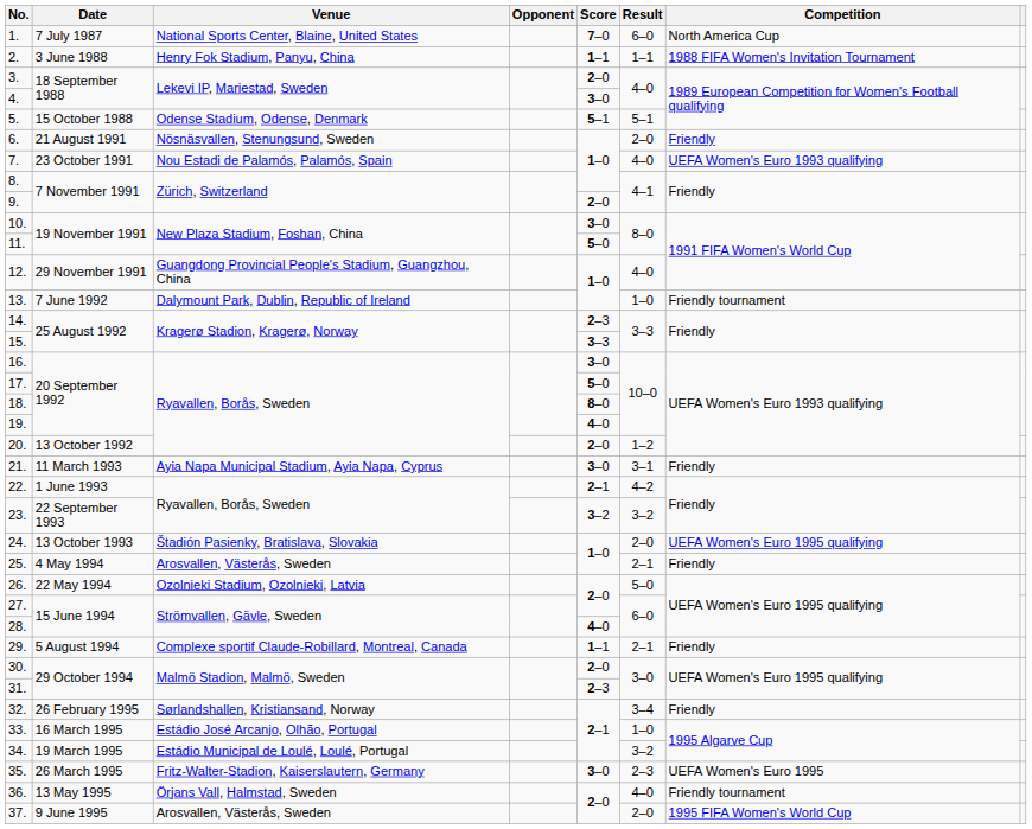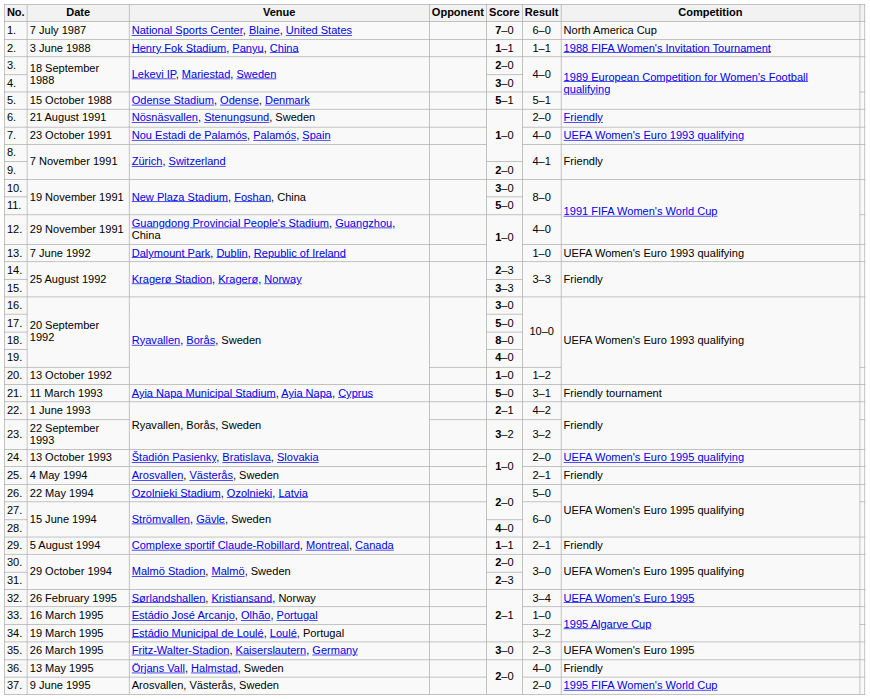 <table class="wikitable">
 <tr>
 <th>No.</th>
 <th>Date</th>
 <th>Venue</th>
 <th>Opponent</th>
 <th>Score</th>
 <th>Result</th>
 <th>Competition</th>
 <th></th>
 </tr>
 <tr>
 <td>1.</td>
 <td>7 July 1987</td>
 <td><a href='#'>National Sports Center</a>, <a href='#'>Blaine</a>, <a href='#'>United States</a></td>
 <td></td>
 <td align=center><strong>7</strong>–0</td>
 <td align=center>6–0</td>
 <td>North America Cup</td>
 <td></td>
 </tr>
 <tr>
 <td>2.</td>
 <td>3 June 1988</td>
 <td><a href='#'>Henry Fok Stadium</a>, <a href='#'>Panyu</a>, <a href='#'>China</a></td>
 <td></td>
 <td align=center><strong>1</strong>–1</td>
 <td align=center>1–1</td>
 <td><a href='#'>1988 FIFA Women's Invitation Tournament</a></td>
 <td></td>
 </tr>
 <tr>
 <td>3.</td>
 <td rowspan=2>18 September 1988</td>
 <td rowspan=2><a href='#'>Lekevi IP</a>, <a href='#'>Mariestad</a>, <a href='#'>Sweden</a></td>
 <td rowspan=2></td>
 <td align=center><strong>2</strong>–0</td>
 <td rowspan=2 align=center>4–0</td>
 <td rowspan=3><a href='#'>1989 European Competition for Women's Football qualifying</a></td>
 <td rowspan=2></td>
 </tr>
 <tr>
 <td>4.</td>
 <td align=center><strong>3</strong>–0</td>
 </tr>
 <tr>
 <td>5.</td>
 <td>15 October 1988</td>
 <td><a href='#'>Odense Stadium</a>, <a href='#'>Odense</a>, <a href='#'>Denmark</a></td>
 <td></td>
 <td align=center><strong>5</strong>–1</td>
 <td align=center>5–1</td>
 <td></td>
 </tr>
 <tr>
 <td>6.</td>
 <td>21 August 1991</td>
 <td><a href='#'>Nösnäsvallen</a>, <a href='#'>Stenungsund</a>, Sweden</td>
 <td></td>
 <td rowspan=3 align=center><strong>1</strong>–0</td>
 <td align=center>2–0</td>
 <td><a href='#'>Friendly</a></td>
 <td></td>
 </tr>
 <tr>
 <td>7.</td>
 <td>23 October 1991</td>
 <td><a href='#'>Nou Estadi de Palamós</a>, <a href='#'>Palamós</a>, <a href='#'>Spain</a></td>
 <td></td>
 <td align=center>4–0</td>
 <td><a href='#'>UEFA Women's Euro 1993 qualifying</a></td>
 <td></td>
 </tr>
 <tr>
 <td>8.</td>
 <td rowspan=2>7 November 1991</td>
 <td rowspan=2><a href='#'>Zürich</a>, <a href='#'>Switzerland</a></td>
 <td rowspan=2></td>
 <td rowspan=2 align=center>4–1</td>
 <td rowspan=2>Friendly</td>
 <td rowspan=2></td>
 </tr>
 <tr>
 <td>9.</td>
 <td align=center><strong>2</strong>–0</td>
 </tr>
 <tr>
 <td>10.</td>
 <td rowspan=2>19 November 1991</td>
 <td rowspan=2><a href='#'>New Plaza Stadium</a>, <a href='#'>Foshan</a>, China</td>
 <td rowspan=2></td>
 <td align=center><strong>3</strong>–0</td>
 <td rowspan=2 align=center>8–0</td>
 <td rowspan=3><a href='#'>1991 FIFA Women's World Cup</a></td>
 <td rowspan=2></td>
 </tr>
 <tr>
 <td>11.</td>
 <td align=center><strong>5</strong>–0</td>
 </tr>
 <tr>
 <td>12.</td>
 <td>29 November 1991</td>
 <td><a href='#'>Guangdong Provincial People's Stadium</a>, <a href='#'>Guangzhou</a>, China</td>
 <td></td>
 <td rowspan=2 align=center><strong>1</strong>–0</td>
 <td align=center>4–0</td>
 <td></td>
 </tr>
 <tr>
 <td>13.</td>
 <td>7 June 1992</td>
 <td><a href='#'>Dalymount Park</a>, <a href='#'>Dublin</a>, <a href='#'>Republic of Ireland</a></td>
 <td></td>
 <td align=center>1–0</td>
-<td>Friendly tournament</td>
+<td>UEFA Women's Euro 1993 qualifying</td>
 <td></td>
 </tr>
 <tr>
 <td>14.</td>
 <td rowspan=2>25 August 1992</td>
 <td rowspan=2><a href='#'>Kragerø Stadion</a>, <a href='#'>Kragerø</a>, <a href='#'>Norway</a></td>
 <td rowspan=2></td>
 <td align=center><strong>2</strong>–3</td>
 <td rowspan=2 align=center>3–3</td>
 <td rowspan=2>Friendly</td>
 <td rowspan=2></td>
 </tr>
 <tr>
 <td>15.</td>
 <td align=center><strong>3</strong>–3</td>
 </tr>
 <tr>
 <td>16.</td>
 <td rowspan=4>20 September 1992</td>
 <td rowspan=5><a href='#'>Ryavallen</a>, <a href='#'>Borås</a>, Sweden</td>
 <td rowspan=4></td>
 <td align=center><strong>3</strong>–0</td>
 <td rowspan=4 align=center>10–0</td>
 <td rowspan=5>UEFA Women's Euro 1993 qualifying</td>
 <td rowspan=4></td>
 </tr>
 <tr>
 <td>17.</td>
 <td align=center><strong>5</strong>–0</td>
 </tr>
 <tr>
 <td>18.</td>
 <td align=center><strong>8</strong>–0</td>
 </tr>
 <tr>
 <td>19.</td>
 <td align=center><strong>4</strong>–0</td>
 </tr>
 <tr>
 <td>20.</td>
 <td>13 October 1992</td>
 <td></td>
-<td align=center><strong>2</strong>–0</td>
+<td align=center><strong>1</strong>–0</td>
 <td align=center>1–2</td>
 <td></td>
 </tr>
 <tr>
 <td>21.</td>
 <td>11 March 1993</td>
 <td><a href='#'>Ayia Napa Municipal Stadium</a>, <a href='#'>Ayia Napa</a>, <a href='#'>Cyprus</a></td>
 <td></td>
-<td align=center><strong>3</strong>–0</td>
+<td align=center><strong>5</strong>–0</td>
 <td align=center>3–1</td>
-<td>Friendly</td>
+<td>Friendly tournament</td>
 <td></td>
 </tr>
 <tr>
 <td>22.</td>
 <td>1 June 1993</td>
 <td rowspan=2>Ryavallen, Borås, Sweden</td>
 <td></td>
 <td align=center><strong>2</strong>–1</td>
 <td align=center>4–2</td>
 <td rowspan=2>Friendly</td>
 <td></td>
 </tr>
 <tr>
 <td>23.</td>
 <td>22 September 1993</td>
 <td></td>
 <td align=center><strong>3</strong>–2</td>
 <td align=center>3–2</td>
 <td></td>
 </tr>
 <tr>
 <td>24.</td>
 <td>13 October 1993</td>
 <td><a href='#'>Štadión Pasienky</a>, <a href='#'>Bratislava</a>, <a href='#'>Slovakia</a></td>
 <td></td>
 <td rowspan=2 align=center><strong>1</strong>–0</td>
 <td align=center>2–0</td>
 <td><a href='#'>UEFA Women's Euro 1995 qualifying</a></td>
 <td></td>
 </tr>
 <tr>
 <td>25.</td>
 <td>4 May 1994</td>
 <td><a href='#'>Arosvallen</a>, <a href='#'>Västerås</a>, Sweden</td>
 <td></td>
 <td align=center>2–1</td>
 <td>Friendly</td>
 <td></td>
 </tr>
 <tr>
 <td>26.</td>
 <td>22 May 1994</td>
 <td><a href='#'>Ozolnieki Stadium</a>, <a href='#'>Ozolnieki</a>, <a href='#'>Latvia</a></td>
 <td></td>
 <td rowspan=2 align=center><strong>2</strong>–0</td>
 <td align=center>5–0</td>
 <td rowspan=3>UEFA Women's Euro 1995 qualifying</td>
 <td></td>
 </tr>
 <tr>
 <td>27.</td>
 <td rowspan=2>15 June 1994</td>
 <td rowspan=2><a href='#'>Strömvallen</a>, <a href='#'>Gävle</a>, Sweden</td>
 <td rowspan=2></td>
 <td rowspan=2 align=center>6–0</td>
 <td rowspan=2></td>
 </tr>
 <tr>
 <td>28.</td>
 <td align=center><strong>4</strong>–0</td>
 </tr>
 <tr>
 <td>29.</td>
 <td>5 August 1994</td>
 <td><a href='#'>Complexe sportif Claude-Robillard</a>, <a href='#'>Montreal</a>, <a href='#'>Canada</a></td>
 <td></td>
 <td align=center><strong>1</strong>–1</td>
 <td align=center>2–1</td>
 <td>Friendly</td>
 <td></td>
 </tr>
 <tr>
 <td>30.</td>
 <td rowspan=2>29 October 1994</td>
 <td rowspan=2><a href='#'>Malmö Stadion</a>, <a href='#'>Malmö</a>, Sweden</td>
 <td rowspan=2></td>
 <td align=center><strong>2</strong>–0</td>
 <td rowspan=2 align=center>3–0</td>
 <td rowspan=2>UEFA Women's Euro 1995 qualifying</td>
 <td rowspan=2></td>
 </tr>
 <tr>
 <td>31.</td>
 <td align=center><strong>2</strong>–3</td>
 </tr>
 <tr>
 <td>32.</td>
 <td>26 February 1995</td>
 <td><a href='#'>Sørlandshallen</a>, <a href='#'>Kristiansand</a>, Norway</td>
 <td></td>
 <td rowspan=3 align=center><strong>2</strong>–1</td>
 <td align=center>3–4</td>
-<td>Friendly</td>
+<td><a href='#'>UEFA Women's Euro 1995</a></td>
 <td></td>
 </tr>
 <tr>
 <td>33.</td>
 <td>16 March 1995</td>
 <td><a href='#'>Estádio José Arcanjo</a>, <a href='#'>Olhão</a>, <a href='#'>Portugal</a></td>
 <td></td>
 <td align=center>1–0</td>
 <td rowspan=2><a href='#'>1995 Algarve Cup</a></td>
 <td></td>
 </tr>
 <tr>
 <td>34.</td>
 <td>19 March 1995</td>
 <td><a href='#'>Estádio Municipal de Loulé</a>, <a href='#'>Loulé</a>, Portugal</td>
 <td></td>
 <td align=center>3–2</td>
 <td></td>
 </tr>
 <tr>
 <td>35.</td>
 <td>26 March 1995</td>
 <td><a href='#'>Fritz-Walter-Stadion</a>, <a href='#'>Kaiserslautern</a>, <a href='#'>Germany</a></td>
 <td></td>
 <td align=center><strong>3</strong>–0</td>
 <td align=center>2–3</td>
 <td>UEFA Women's Euro 1995</td>
 <td></td>
 </tr>
 <tr>
 <td>36.</td>
 <td>13 May 1995</td>
 <td><a href='#'>Örjans Vall</a>, <a href='#'>Halmstad</a>, Sweden</td>
 <td></td>
 <td rowspan=2 align=center><strong>2</strong>–0</td>
 <td align=center>4–0</td>
-<td>Friendly tournament</td>
+<td>Friendly</td>
 <td></td>
 </tr>
 <tr>
 <td>37.</td>
 <td>9 June 1995</td>
 <td>Arosvallen, Västerås, Sweden</td>
 <td></td>
 <td align=center>2–0</td>
 <td><a href='#'>1995 FIFA Women's World Cup</a></td>
 <td></td>
 </tr>
 </table>
